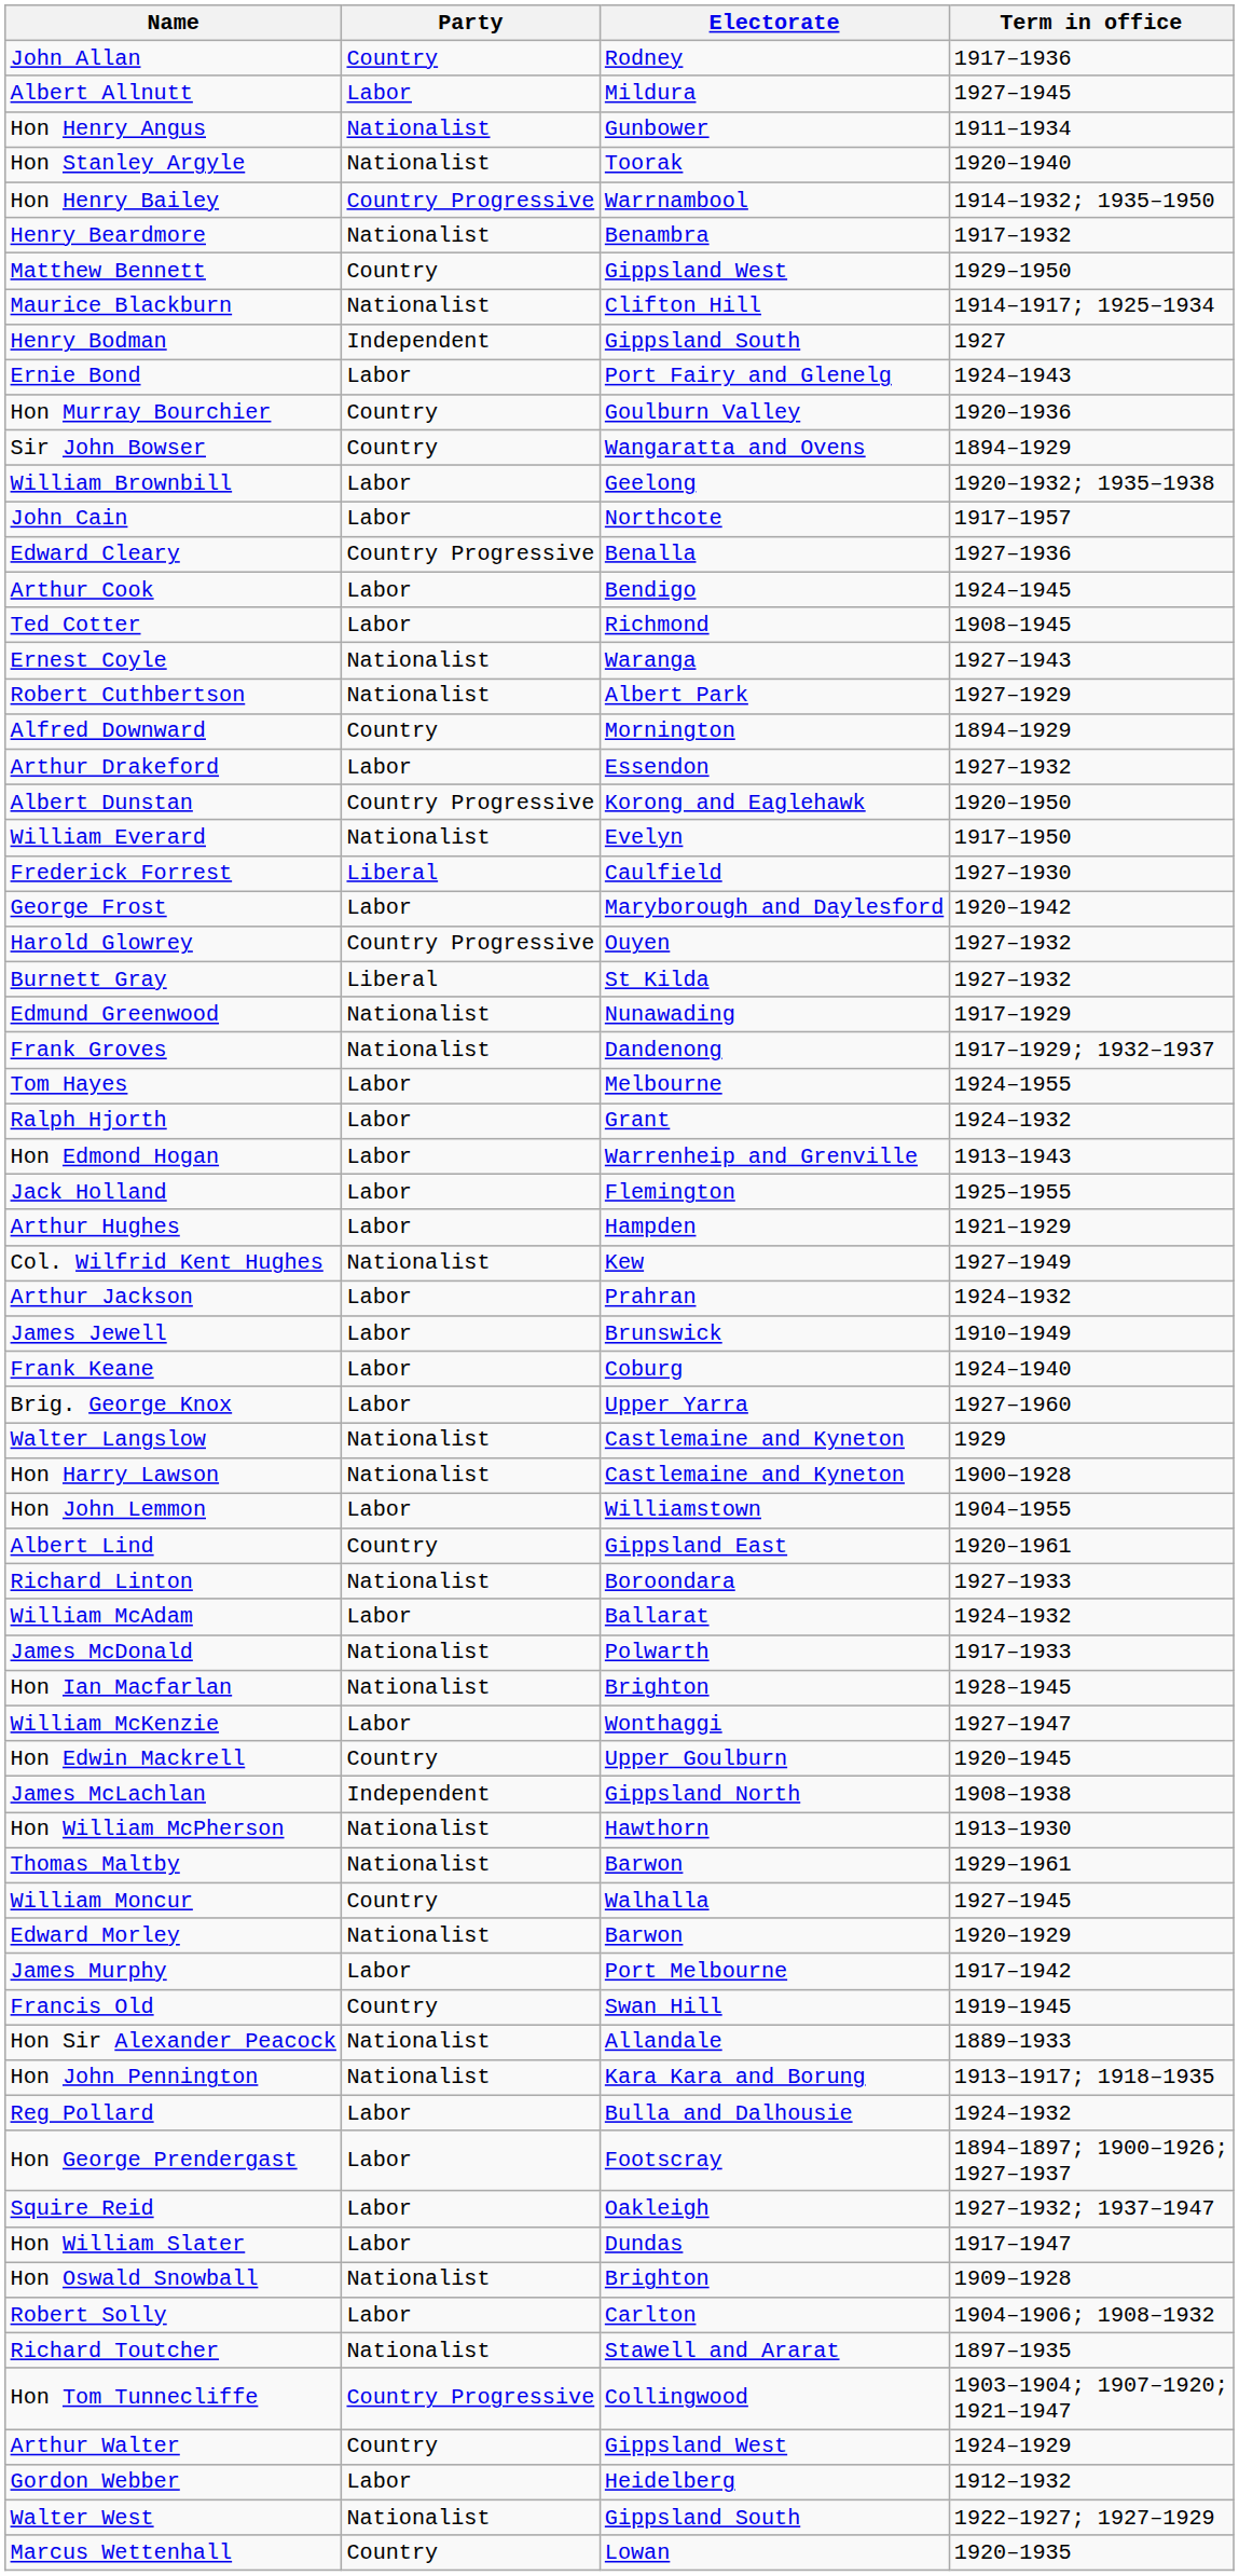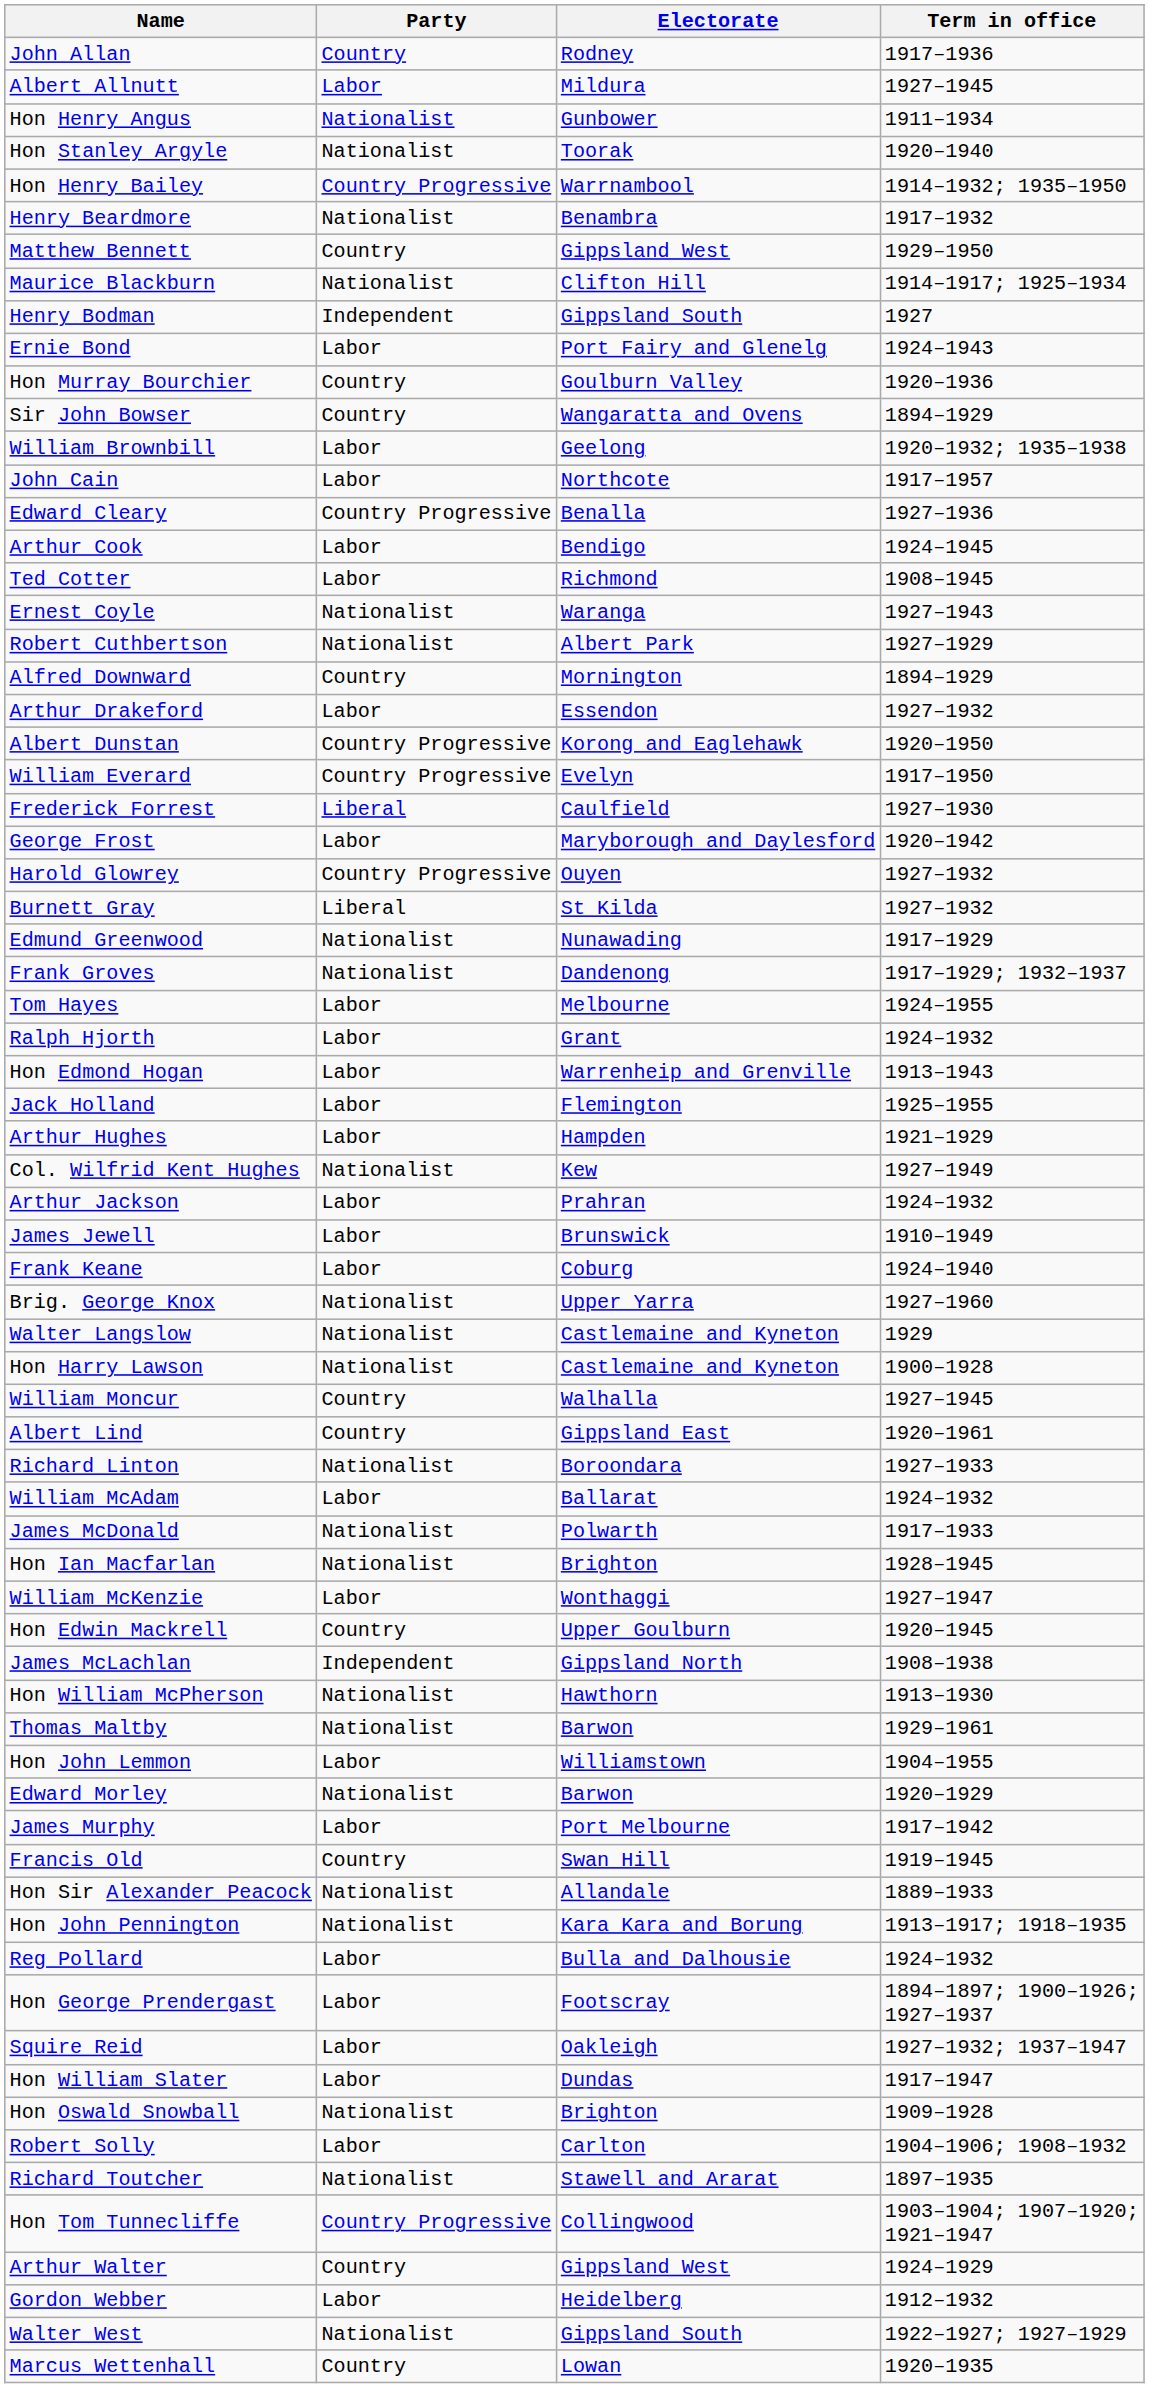 <table class="wikitable sortable">
 <tr>
 <th><strong>Name</strong></th>
 <th><strong>Party</strong></th>
 <th><strong><a href='#'>Electorate</a></strong></th>
 <th><strong>Term in office</strong></th>
 </tr>
 <tr>
 <td><a href='#'>John Allan</a></td>
 <td><a href='#'>Country</a></td>
 <td><a href='#'>Rodney</a></td>
 <td>1917–1936</td>
 </tr>
 <tr>
 <td><a href='#'>Albert Allnutt</a></td>
 <td><a href='#'>Labor</a></td>
 <td><a href='#'>Mildura</a></td>
 <td>1927–1945</td>
 </tr>
 <tr>
 <td>Hon <a href='#'>Henry Angus</a></td>
 <td><a href='#'>Nationalist</a></td>
 <td><a href='#'>Gunbower</a></td>
 <td>1911–1934</td>
 </tr>
 <tr>
 <td>Hon <a href='#'>Stanley Argyle</a></td>
 <td>Nationalist</td>
 <td><a href='#'>Toorak</a></td>
 <td>1920–1940</td>
 </tr>
 <tr>
 <td>Hon <a href='#'>Henry Bailey</a></td>
 <td><a href='#'>Country Progressive</a></td>
 <td><a href='#'>Warrnambool</a></td>
 <td>1914–1932; 1935–1950</td>
 </tr>
 <tr>
 <td><a href='#'>Henry Beardmore</a></td>
 <td>Nationalist</td>
 <td><a href='#'>Benambra</a></td>
 <td>1917–1932</td>
 </tr>
 <tr>
 <td><a href='#'>Matthew Bennett</a></td>
 <td>Country</td>
 <td><a href='#'>Gippsland West</a></td>
 <td>1929–1950</td>
 </tr>
 <tr>
 <td><a href='#'>Maurice Blackburn</a></td>
 <td>Nationalist</td>
 <td><a href='#'>Clifton Hill</a></td>
 <td>1914–1917; 1925–1934</td>
 </tr>
 <tr>
 <td><a href='#'>Henry Bodman</a></td>
 <td>Independent</td>
 <td><a href='#'>Gippsland South</a></td>
 <td>1927</td>
 </tr>
 <tr>
 <td><a href='#'>Ernie Bond</a></td>
 <td>Labor</td>
 <td><a href='#'>Port Fairy and Glenelg</a></td>
 <td>1924–1943</td>
 </tr>
 <tr>
 <td>Hon <a href='#'>Murray Bourchier</a></td>
 <td>Country</td>
 <td><a href='#'>Goulburn Valley</a></td>
 <td>1920–1936</td>
 </tr>
 <tr>
 <td>Sir <a href='#'>John Bowser</a></td>
 <td>Country</td>
 <td><a href='#'>Wangaratta and Ovens</a></td>
 <td>1894–1929</td>
 </tr>
 <tr>
 <td><a href='#'>William Brownbill</a></td>
 <td>Labor</td>
 <td><a href='#'>Geelong</a></td>
 <td>1920–1932; 1935–1938</td>
 </tr>
 <tr>
 <td><a href='#'>John Cain</a></td>
 <td>Labor</td>
 <td><a href='#'>Northcote</a></td>
 <td>1917–1957</td>
 </tr>
 <tr>
 <td><a href='#'>Edward Cleary</a></td>
 <td>Country Progressive</td>
 <td><a href='#'>Benalla</a></td>
 <td>1927–1936</td>
 </tr>
 <tr>
 <td><a href='#'>Arthur Cook</a></td>
 <td>Labor</td>
 <td><a href='#'>Bendigo</a></td>
 <td>1924–1945</td>
 </tr>
 <tr>
 <td><a href='#'>Ted Cotter</a></td>
 <td>Labor</td>
 <td><a href='#'>Richmond</a></td>
 <td>1908–1945</td>
 </tr>
 <tr>
 <td><a href='#'>Ernest Coyle</a></td>
 <td>Nationalist</td>
 <td><a href='#'>Waranga</a></td>
 <td>1927–1943</td>
 </tr>
 <tr>
 <td><a href='#'>Robert Cuthbertson</a></td>
 <td>Nationalist</td>
 <td><a href='#'>Albert Park</a></td>
 <td>1927–1929</td>
 </tr>
 <tr>
 <td><a href='#'>Alfred Downward</a></td>
 <td>Country</td>
 <td><a href='#'>Mornington</a></td>
 <td>1894–1929</td>
 </tr>
 <tr>
 <td><a href='#'>Arthur Drakeford</a></td>
 <td>Labor</td>
 <td><a href='#'>Essendon</a></td>
 <td>1927–1932</td>
 </tr>
 <tr>
 <td><a href='#'>Albert Dunstan</a></td>
 <td>Country Progressive</td>
 <td><a href='#'>Korong and Eaglehawk</a></td>
 <td>1920–1950</td>
 </tr>
 <tr>
 <td><a href='#'>William Everard</a></td>
-<td>Nationalist</td>
+<td>Country Progressive</td>
 <td><a href='#'>Evelyn</a></td>
 <td>1917–1950</td>
 </tr>
 <tr>
 <td><a href='#'>Frederick Forrest</a></td>
 <td><a href='#'>Liberal</a></td>
 <td><a href='#'>Caulfield</a></td>
 <td>1927–1930</td>
 </tr>
 <tr>
 <td><a href='#'>George Frost</a></td>
 <td>Labor</td>
 <td><a href='#'>Maryborough and Daylesford</a></td>
 <td>1920–1942</td>
 </tr>
 <tr>
 <td><a href='#'>Harold Glowrey</a></td>
 <td>Country Progressive</td>
 <td><a href='#'>Ouyen</a></td>
 <td>1927–1932</td>
 </tr>
 <tr>
 <td><a href='#'>Burnett Gray</a></td>
 <td>Liberal</td>
 <td><a href='#'>St Kilda</a></td>
 <td>1927–1932</td>
 </tr>
 <tr>
 <td><a href='#'>Edmund Greenwood</a></td>
 <td>Nationalist</td>
 <td><a href='#'>Nunawading</a></td>
 <td>1917–1929</td>
 </tr>
 <tr>
 <td><a href='#'>Frank Groves</a></td>
 <td>Nationalist</td>
 <td><a href='#'>Dandenong</a></td>
 <td>1917–1929; 1932–1937</td>
 </tr>
 <tr>
 <td><a href='#'>Tom Hayes</a></td>
 <td>Labor</td>
 <td><a href='#'>Melbourne</a></td>
 <td>1924–1955</td>
 </tr>
 <tr>
 <td><a href='#'>Ralph Hjorth</a></td>
 <td>Labor</td>
 <td><a href='#'>Grant</a></td>
 <td>1924–1932</td>
 </tr>
 <tr>
 <td>Hon <a href='#'>Edmond Hogan</a></td>
 <td>Labor</td>
 <td><a href='#'>Warrenheip and Grenville</a></td>
 <td>1913–1943</td>
 </tr>
 <tr>
 <td><a href='#'>Jack Holland</a></td>
 <td>Labor</td>
 <td><a href='#'>Flemington</a></td>
 <td>1925–1955</td>
 </tr>
 <tr>
 <td><a href='#'>Arthur Hughes</a></td>
 <td>Labor</td>
 <td><a href='#'>Hampden</a></td>
 <td>1921–1929</td>
 </tr>
 <tr>
 <td>Col. <a href='#'>Wilfrid Kent Hughes</a></td>
 <td>Nationalist</td>
 <td><a href='#'>Kew</a></td>
 <td>1927–1949</td>
 </tr>
 <tr>
 <td><a href='#'>Arthur Jackson</a></td>
 <td>Labor</td>
 <td><a href='#'>Prahran</a></td>
 <td>1924–1932</td>
 </tr>
 <tr>
 <td><a href='#'>James Jewell</a></td>
 <td>Labor</td>
 <td><a href='#'>Brunswick</a></td>
 <td>1910–1949</td>
 </tr>
 <tr>
 <td><a href='#'>Frank Keane</a></td>
 <td>Labor</td>
 <td><a href='#'>Coburg</a></td>
 <td>1924–1940</td>
 </tr>
 <tr>
 <td>Brig. <a href='#'>George Knox</a></td>
-<td>Labor</td>
+<td>Nationalist</td>
 <td><a href='#'>Upper Yarra</a></td>
 <td>1927–1960</td>
 </tr>
 <tr>
 <td><a href='#'>Walter Langslow</a></td>
 <td>Nationalist</td>
 <td><a href='#'>Castlemaine and Kyneton</a></td>
 <td>1929</td>
 </tr>
 <tr>
 <td>Hon <a href='#'>Harry Lawson</a></td>
 <td>Nationalist</td>
 <td><a href='#'>Castlemaine and Kyneton</a></td>
 <td>1900–1928</td>
 </tr>
 <tr>
-<td>Hon <a href='#'>John Lemmon</a></td>
-<td>Labor</td>
-<td><a href='#'>Williamstown</a></td>
-<td>1904–1955</td>
+<td><a href='#'>William Moncur</a></td>
+<td>Country</td>
+<td><a href='#'>Walhalla</a></td>
+<td>1927–1945</td>
 </tr>
 <tr>
 <td><a href='#'>Albert Lind</a></td>
 <td>Country</td>
 <td><a href='#'>Gippsland East</a></td>
 <td>1920–1961</td>
 </tr>
 <tr>
 <td><a href='#'>Richard Linton</a></td>
 <td>Nationalist</td>
 <td><a href='#'>Boroondara</a></td>
 <td>1927–1933</td>
 </tr>
 <tr>
 <td><a href='#'>William McAdam</a></td>
 <td>Labor</td>
 <td><a href='#'>Ballarat</a></td>
 <td>1924–1932</td>
 </tr>
 <tr>
 <td><a href='#'>James McDonald</a></td>
 <td>Nationalist</td>
 <td><a href='#'>Polwarth</a></td>
 <td>1917–1933</td>
 </tr>
 <tr>
 <td>Hon <a href='#'>Ian Macfarlan</a></td>
 <td>Nationalist</td>
 <td><a href='#'>Brighton</a></td>
 <td>1928–1945</td>
 </tr>
 <tr>
 <td><a href='#'>William McKenzie</a></td>
 <td>Labor</td>
 <td><a href='#'>Wonthaggi</a></td>
 <td>1927–1947</td>
 </tr>
 <tr>
 <td>Hon <a href='#'>Edwin Mackrell</a></td>
 <td>Country</td>
 <td><a href='#'>Upper Goulburn</a></td>
 <td>1920–1945</td>
 </tr>
 <tr>
 <td><a href='#'>James McLachlan</a></td>
 <td>Independent</td>
 <td><a href='#'>Gippsland North</a></td>
 <td>1908–1938</td>
 </tr>
 <tr>
 <td>Hon <a href='#'>William McPherson</a></td>
 <td>Nationalist</td>
 <td><a href='#'>Hawthorn</a></td>
 <td>1913–1930</td>
 </tr>
 <tr>
 <td><a href='#'>Thomas Maltby</a></td>
 <td>Nationalist</td>
 <td><a href='#'>Barwon</a></td>
 <td>1929–1961</td>
 </tr>
 <tr>
-<td><a href='#'>William Moncur</a></td>
-<td>Country</td>
-<td><a href='#'>Walhalla</a></td>
-<td>1927–1945</td>
+<td>Hon <a href='#'>John Lemmon</a></td>
+<td>Labor</td>
+<td><a href='#'>Williamstown</a></td>
+<td>1904–1955</td>
 </tr>
 <tr>
 <td><a href='#'>Edward Morley</a></td>
 <td>Nationalist</td>
 <td><a href='#'>Barwon</a></td>
 <td>1920–1929</td>
 </tr>
 <tr>
 <td><a href='#'>James Murphy</a></td>
 <td>Labor</td>
 <td><a href='#'>Port Melbourne</a></td>
 <td>1917–1942</td>
 </tr>
 <tr>
 <td><a href='#'>Francis Old</a></td>
 <td>Country</td>
 <td><a href='#'>Swan Hill</a></td>
 <td>1919–1945</td>
 </tr>
 <tr>
 <td>Hon Sir <a href='#'>Alexander Peacock</a></td>
 <td>Nationalist</td>
 <td><a href='#'>Allandale</a></td>
 <td>1889–1933</td>
 </tr>
 <tr>
 <td>Hon <a href='#'>John Pennington</a></td>
 <td>Nationalist</td>
 <td><a href='#'>Kara Kara and Borung</a></td>
 <td>1913–1917; 1918–1935</td>
 </tr>
 <tr>
 <td><a href='#'>Reg Pollard</a></td>
 <td>Labor</td>
 <td><a href='#'>Bulla and Dalhousie</a></td>
 <td>1924–1932</td>
 </tr>
 <tr>
 <td>Hon <a href='#'>George Prendergast</a></td>
 <td>Labor</td>
 <td><a href='#'>Footscray</a></td>
 <td>1894–1897; 1900–1926;<br>1927–1937</td>
 </tr>
 <tr>
 <td><a href='#'>Squire Reid</a></td>
 <td>Labor</td>
 <td><a href='#'>Oakleigh</a></td>
 <td>1927–1932; 1937–1947</td>
 </tr>
 <tr>
 <td>Hon <a href='#'>William Slater</a></td>
 <td>Labor</td>
 <td><a href='#'>Dundas</a></td>
 <td>1917–1947</td>
 </tr>
 <tr>
 <td>Hon <a href='#'>Oswald Snowball</a></td>
 <td>Nationalist</td>
 <td><a href='#'>Brighton</a></td>
 <td>1909–1928</td>
 </tr>
 <tr>
 <td><a href='#'>Robert Solly</a></td>
 <td>Labor</td>
 <td><a href='#'>Carlton</a></td>
 <td>1904–1906; 1908–1932</td>
 </tr>
 <tr>
 <td><a href='#'>Richard Toutcher</a></td>
 <td>Nationalist</td>
 <td><a href='#'>Stawell and Ararat</a></td>
 <td>1897–1935</td>
 </tr>
 <tr>
 <td>Hon <a href='#'>Tom Tunnecliffe</a></td>
 <td><a href='#'>Country Progressive</a></td>
 <td><a href='#'>Collingwood</a></td>
 <td>1903–1904; 1907–1920;<br>1921–1947</td>
 </tr>
 <tr>
 <td><a href='#'>Arthur Walter</a></td>
 <td>Country</td>
 <td><a href='#'>Gippsland West</a></td>
 <td>1924–1929</td>
 </tr>
 <tr>
 <td><a href='#'>Gordon Webber</a></td>
 <td>Labor</td>
 <td><a href='#'>Heidelberg</a></td>
 <td>1912–1932</td>
 </tr>
 <tr>
 <td><a href='#'>Walter West</a></td>
 <td>Nationalist</td>
 <td><a href='#'>Gippsland South</a></td>
 <td>1922–1927; 1927–1929</td>
 </tr>
 <tr>
 <td><a href='#'>Marcus Wettenhall</a></td>
 <td>Country</td>
 <td><a href='#'>Lowan</a></td>
 <td>1920–1935</td>
 </tr>
 </table>
